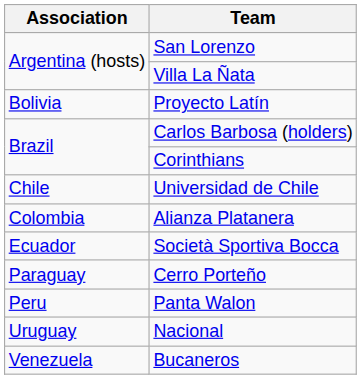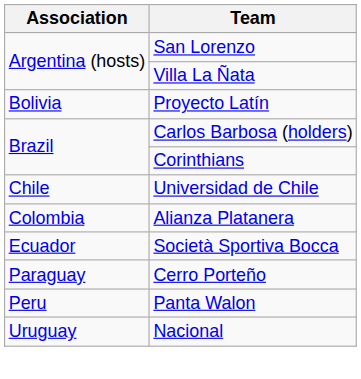 <table class="wikitable sortable">
 <tr>
 <th>Association</th>
 <th>Team</th>
 </tr>
 <tr>
 <td rowspan=2> <a href='#'>Argentina</a> (hosts)</td>
 <td><a href='#'>San Lorenzo</a></td>
 </tr>
 <tr>
 <td><a href='#'>Villa La Ñata</a></td>
 </tr>
 <tr>
 <td> <a href='#'>Bolivia</a></td>
 <td><a href='#'>Proyecto Latín</a></td>
 </tr>
 <tr>
 <td rowspan=2> <a href='#'>Brazil</a></td>
 <td><a href='#'>Carlos Barbosa</a> (<a href='#'>holders</a>)</td>
 </tr>
 <tr>
 <td><a href='#'>Corinthians</a></td>
 </tr>
 <tr>
 <td> <a href='#'>Chile</a></td>
 <td><a href='#'>Universidad de Chile</a></td>
 </tr>
 <tr>
 <td> <a href='#'>Colombia</a></td>
 <td><a href='#'>Alianza Platanera</a></td>
 </tr>
 <tr>
 <td> <a href='#'>Ecuador</a></td>
 <td><a href='#'>Società Sportiva Bocca</a></td>
 </tr>
 <tr>
 <td> <a href='#'>Paraguay</a></td>
 <td><a href='#'>Cerro Porteño</a></td>
 </tr>
 <tr>
 <td> <a href='#'>Peru</a></td>
 <td><a href='#'>Panta Walon</a></td>
 </tr>
 <tr>
 <td> <a href='#'>Uruguay</a></td>
 <td><a href='#'>Nacional</a></td>
 </tr>
-<tr>
-<td> <a href='#'>Venezuela</a></td>
-<td><a href='#'>Bucaneros</a></td>
-</tr>
 </table>
